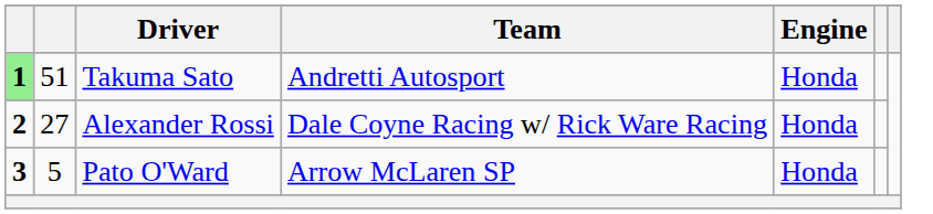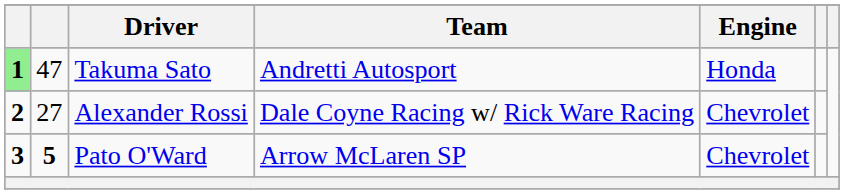 <table class="wikitable" style="font-size:95%;">
 <tr>
 </tr>
 <tr>
 <th></th>
 <th></th>
 <th>Driver</th>
 <th>Team</th>
 <th>Engine</th>
 <th></th>
 <th></th>
 </tr>
 <tr>
 <td style="background: lightgreen; text-align:center;"><strong>1</strong></td>
-<td style="text-align:center;">51</td>
+<td style="text-align:center;">47</td>
 <td> <a href='#'>Takuma Sato</a></td>
 <td><a href='#'>Andretti Autosport</a></td>
 <td><a href='#'>Honda</a></td>
 <td></td>
 </tr>
 <tr>
 <td style="text-align:center;"><strong>2</strong></td>
 <td style="text-align:center;">27</td>
 <td> <a href='#'>Alexander Rossi</a></td>
 <td><a href='#'>Dale Coyne Racing</a> w/ <a href='#'>Rick Ware Racing</a></td>
-<td><a href='#'>Honda</a></td>
+<td><a href='#'>Chevrolet</a></td>
 <td></td>
 </tr>
 <tr>
 <td style="text-align:center;"><strong>3</strong></td>
-<td style="text-align:center;">5</td>
+<td style="text-align:center;"><strong>5</strong></td>
 <td> <a href='#'>Pato O'Ward</a></td>
 <td><a href='#'>Arrow McLaren SP</a></td>
-<td><a href='#'>Honda</a></td>
+<td><a href='#'>Chevrolet</a></td>
 <td></td>
 </tr>
 <tr>
 <th colspan=7></th>
 </tr>
 </table>
